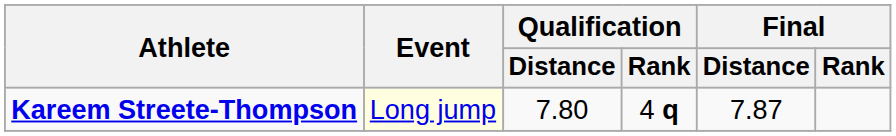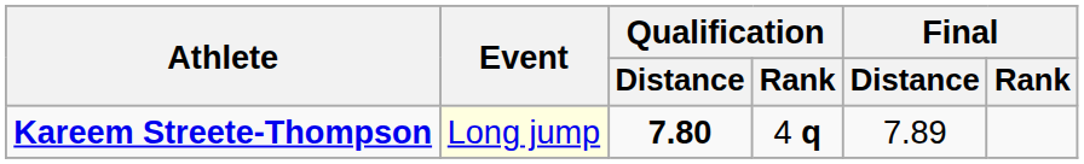 <table class="wikitable" style="font-size:90%">
 <tr>
 <th rowspan=2>Athlete</th>
 <th rowspan=2>Event</th>
 <th colspan=2>Qualification</th>
 <th colspan=2>Final</th>
 </tr>
 <tr style="font-size:95%">
 <th>Distance</th>
 <th>Rank</th>
 <th>Distance</th>
 <th>Rank</th>
 </tr>
 <tr align=center>
 <td align=left><strong><a href='#'>Kareem Streete-Thompson</a></strong></td>
 <td align=left rowspan=1 style="background: lightyellow;"><a href='#'>Long jump</a></td>
-<td>7.80</td>
+<td><strong>7.80</strong></td>
 <td>4 <strong>q</strong></td>
-<td>7.87</td>
+<td>7.89</td>
 <td></td>
 </tr>
 </table>
